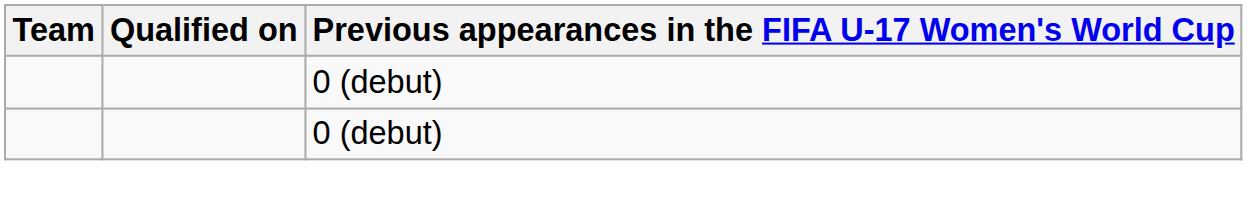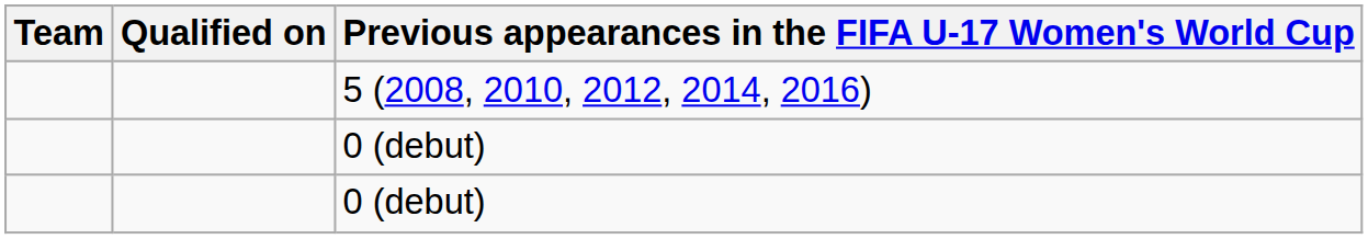 <table class="wikitable sortable">
 <tr>
 <th>Team</th>
 <th>Qualified on</th>
 <th data-sort-type="number">Previous appearances in the <a href='#'>FIFA U-17 Women's World Cup</a></th>
+</tr>
+<tr>
+<td></td>
+<td></td>
+<td>5 (<a href='#'>2008</a>, <a href='#'>2010</a>, <a href='#'>2012</a>, <a href='#'>2014</a>, <a href='#'>2016</a>)</td>
 </tr>
 <tr>
 <td></td>
 <td></td>
 <td>0 (debut)</td>
 </tr>
 <tr>
 <td></td>
 <td></td>
 <td>0 (debut)</td>
 </tr>
 </table>
